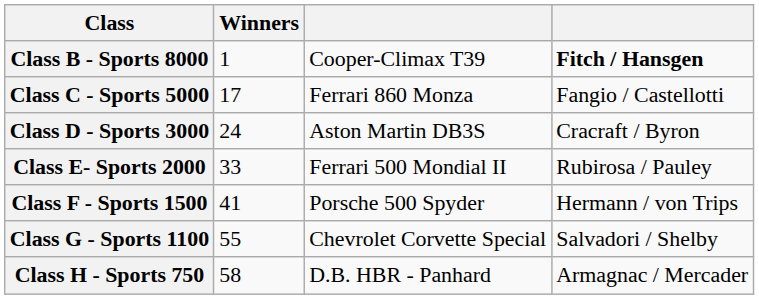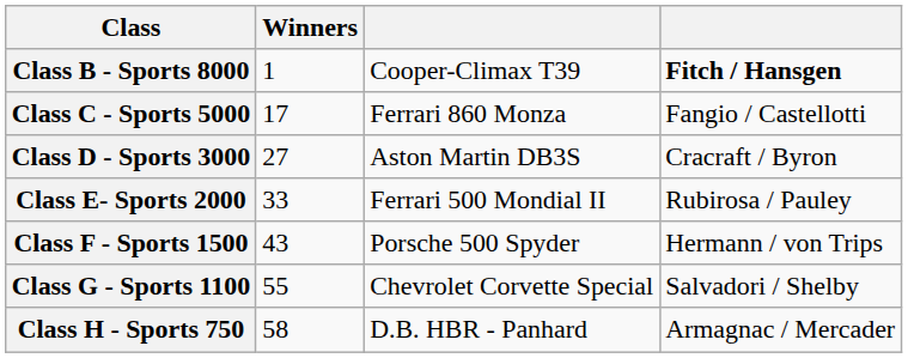 <table class="wikitable" style="font-size: 95%">
 <tr>
 <th>Class</th>
 <th>Winners</th>
 <th></th>
 <th></th>
 </tr>
 <tr>
 <th>Class B - Sports 8000</th>
 <td>1</td>
 <td>Cooper-Climax T39</td>
 <td><strong>Fitch / Hansgen</strong></td>
 </tr>
 <tr>
 <th>Class C - Sports 5000</th>
 <td>17</td>
 <td>Ferrari 860 Monza</td>
 <td>Fangio / Castellotti</td>
 </tr>
 <tr>
 <th>Class D - Sports 3000</th>
-<td>24</td>
+<td>27</td>
 <td>Aston Martin DB3S</td>
 <td>Cracraft / Byron</td>
 </tr>
 <tr>
 <th>Class E- Sports 2000</th>
 <td>33</td>
 <td>Ferrari 500 Mondial II</td>
 <td>Rubirosa / Pauley</td>
 </tr>
 <tr>
 <th>Class F - Sports 1500</th>
-<td>41</td>
+<td>43</td>
 <td>Porsche 500 Spyder</td>
 <td>Hermann / von Trips</td>
 </tr>
 <tr>
 <th>Class G - Sports 1100</th>
 <td>55</td>
 <td>Chevrolet Corvette Special</td>
 <td>Salvadori / Shelby</td>
 </tr>
 <tr>
 <th>Class H - Sports 750</th>
 <td>58</td>
 <td>D.B. HBR - Panhard</td>
 <td>Armagnac / Mercader</td>
 </tr>
 </table>
